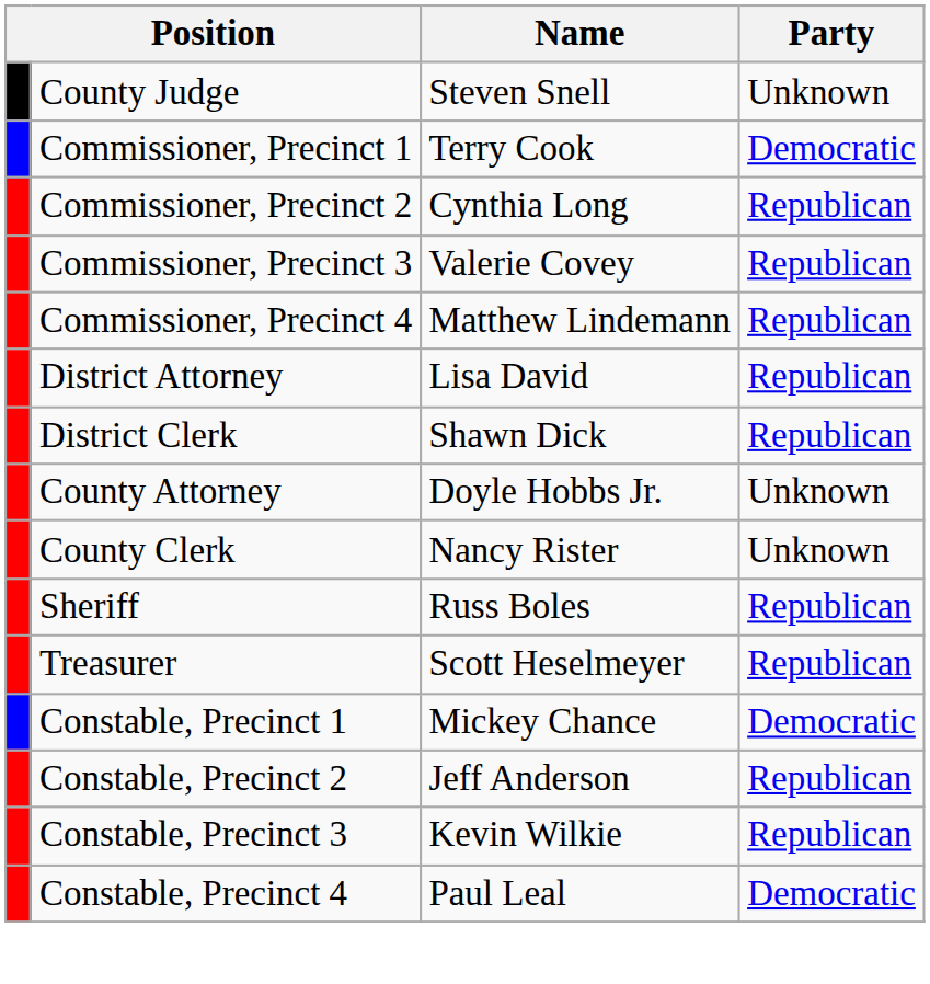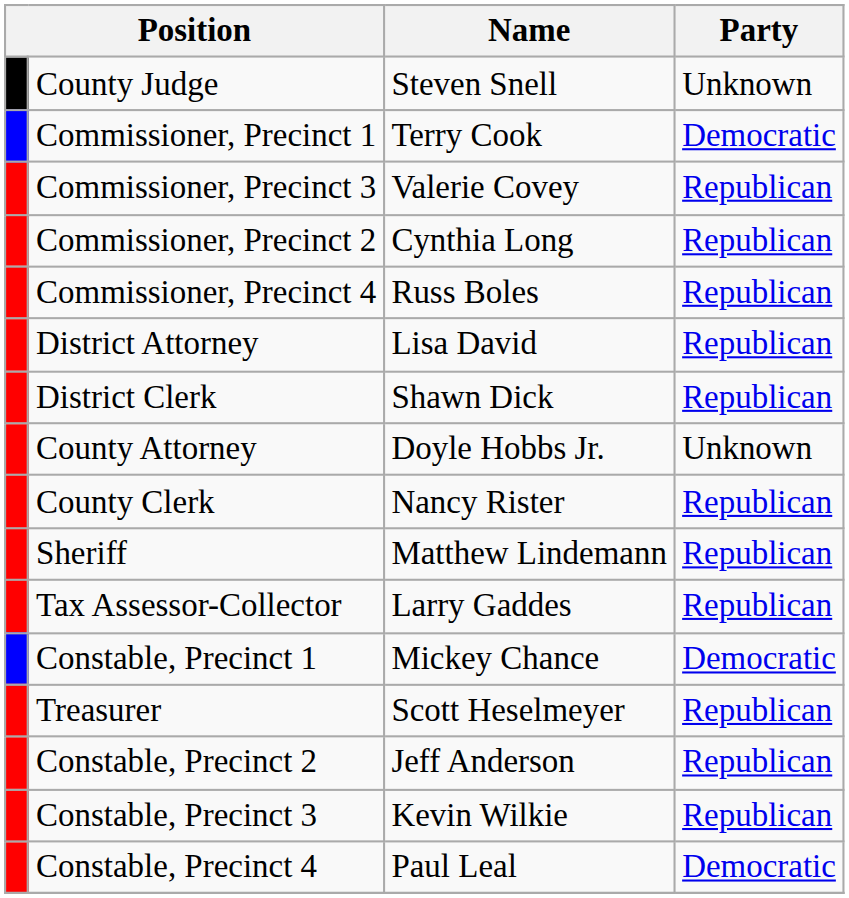 <table class="wikitable">
 <tr>
 <th colspan="2" style="text-align:center; vertical-align:bottom;">Position</th>
 <th style="text-align:center; vertical-align:bottom;">Name</th>
 <th style="text-align:center; vertical-align:bottom;">Party</th>
 </tr>
 <tr>
 <td style="background:black;"> </td>
 <td>County Judge</td>
 <td>Steven Snell</td>
 <td>Unknown</td>
 </tr>
 <tr>
 <td style="background:blue;"> </td>
 <td>Commissioner, Precinct 1</td>
 <td>Terry Cook</td>
 <td><a href='#'>Democratic</a></td>
 </tr>
 <tr>
 <td style="background:red;"> </td>
+<td>Commissioner, Precinct 3</td>
+<td>Valerie Covey</td>
+<td><a href='#'>Republican</a></td>
+</tr>
+<tr>
+<td style="background:red;"> </td>
 <td>Commissioner, Precinct 2</td>
 <td>Cynthia Long</td>
 <td><a href='#'>Republican</a></td>
 </tr>
 <tr>
 <td style="background:red;"> </td>
-<td>Commissioner, Precinct 3</td>
-<td>Valerie Covey</td>
-<td><a href='#'>Republican</a></td>
-</tr>
-<tr>
-<td style="background:red;"> </td>
 <td>Commissioner, Precinct 4</td>
-<td>Matthew Lindemann</td>
+<td>Russ Boles</td>
 <td><a href='#'>Republican</a></td>
 </tr>
 <tr>
 <td style="background:red;"> </td>
 <td>District Attorney</td>
 <td>Lisa David</td>
 <td><a href='#'>Republican</a></td>
 </tr>
 <tr>
 <td style="background:red;"> </td>
 <td>District Clerk</td>
 <td>Shawn Dick</td>
 <td><a href='#'>Republican</a></td>
 </tr>
 <tr>
 <td style="background:red;"> </td>
 <td>County Attorney</td>
 <td>Doyle Hobbs Jr.</td>
 <td>Unknown</td>
 </tr>
 <tr>
 <td style="background:red;"> </td>
 <td>County Clerk</td>
 <td>Nancy Rister</td>
-<td>Unknown</td>
+<td><a href='#'>Republican</a></td>
 </tr>
 <tr>
 <td style="background:red;"> </td>
 <td>Sheriff</td>
-<td>Russ Boles</td>
+<td>Matthew Lindemann</td>
 <td><a href='#'>Republican</a></td>
 </tr>
 <tr>
 <td style="background:red;"> </td>
-<td>Treasurer</td>
-<td>Scott Heselmeyer</td>
+<td>Tax Assessor-Collector</td>
+<td>Larry Gaddes</td>
 <td><a href='#'>Republican</a></td>
 </tr>
 <tr>
 <td style="background:blue;"> </td>
 <td>Constable, Precinct 1</td>
 <td>Mickey Chance</td>
 <td><a href='#'>Democratic</a></td>
+</tr>
+<tr>
+<td style="background:red;"> </td>
+<td>Treasurer</td>
+<td>Scott Heselmeyer</td>
+<td><a href='#'>Republican</a></td>
 </tr>
 <tr>
 <td style="background:red;"> </td>
 <td>Constable, Precinct 2</td>
 <td>Jeff Anderson</td>
 <td><a href='#'>Republican</a></td>
 </tr>
 <tr>
 <td style="background:red;"> </td>
 <td>Constable, Precinct 3</td>
 <td>Kevin Wilkie</td>
 <td><a href='#'>Republican</a></td>
 </tr>
 <tr>
 <td style="background:red;"> </td>
 <td>Constable, Precinct 4</td>
 <td>Paul Leal</td>
 <td><a href='#'>Democratic</a></td>
 </tr>
 <tr>
 </tr>
 </table>
